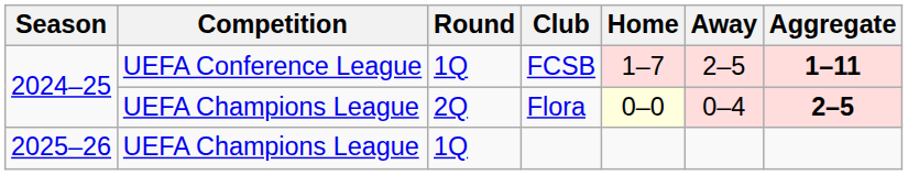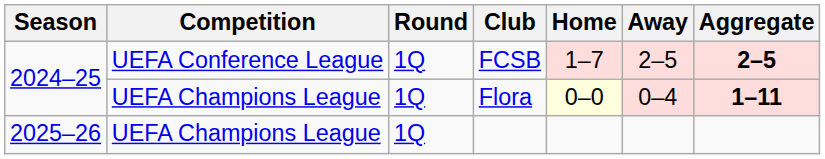 <table class="wikitable">
 <tr>
 <th>Season</th>
 <th>Competition</th>
 <th>Round</th>
 <th>Club</th>
 <th>Home</th>
 <th>Away</th>
 <th>Aggregate</th>
 </tr>
 <tr>
 <td rowspan="2"><a href='#'>2024–25</a></td>
 <td><a href='#'>UEFA Conference League</a></td>
 <td><a href='#'>1Q</a></td>
 <td> <a href='#'>FCSB</a></td>
 <td bgcolor="#ffdddd" style="text-align:center;">1–7</td>
 <td bgcolor="#ffdddd" style="text-align:center;">2–5 </td>
-<td bgcolor="#ffdddd" style="text-align:center;"><strong>1–11</strong></td>
+<td bgcolor="#ffdddd" style="text-align:center;"><strong>2–5</strong></td>
 </tr>
 <tr>
 <td><a href='#'>UEFA Champions League</a></td>
-<td><a href='#'>2Q</a></td>
+<td><a href='#'>1Q</a></td>
 <td> <a href='#'>Flora</a></td>
 <td bgcolor="#ffffdd" style="text-align:center;">0–0</td>
 <td bgcolor="#ffdddd" style="text-align:center;">0–4</td>
-<td bgcolor="#ffdddd" style="text-align:center;"><strong>2–5</strong></td>
+<td bgcolor="#ffdddd" style="text-align:center;"><strong>1–11</strong></td>
 </tr>
 <tr>
 <td><a href='#'>2025–26</a></td>
 <td><a href='#'>UEFA Champions League</a></td>
 <td><a href='#'>1Q</a></td>
 <td></td>
 <td style="text-align:center;"></td>
 <td style="text-align:center;"></td>
 <td style="text-align:center;"></td>
 </tr>
 </table>
